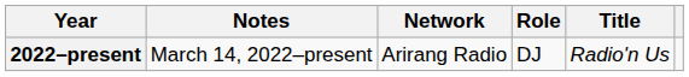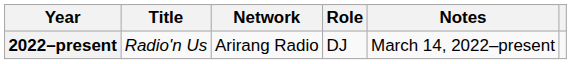 <table class="wikitable plainrowheaders sortable">
 <tr>
 <th scope="col">Year</th>
-<th scope="col">Notes</th>
+<th scope="col">Title</th>
 <th scope="col">Network</th>
 <th scope="col">Role</th>
-<th scope="col">Title</th>
+<th scope="col">Notes</th>
 <th scope="col" class="unsortable"></th>
 </tr>
 <tr>
 <th scope="row">2022–present</th>
-<td>March 14, 2022–present</td>
+<td><em>Radio'n Us</em></td>
 <td>Arirang Radio</td>
 <td>DJ</td>
-<td><em>Radio'n Us</em></td>
+<td>March 14, 2022–present</td>
 <td></td>
 </tr>
 </table>
